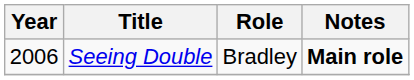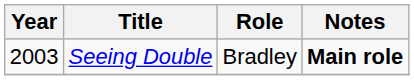 <table class="wikitable">
 <tr>
 <th>Year</th>
 <th>Title</th>
 <th>Role</th>
 <th class="unsortable">Notes</th>
 </tr>
 <tr>
-<td>2006</td>
+<td>2003</td>
 <td><em><a href='#'>Seeing Double</a></em></td>
 <td>Bradley</td>
 <td><strong>Main role</strong></td>
 </tr>
 <tr>
 </tr>
 </table>
